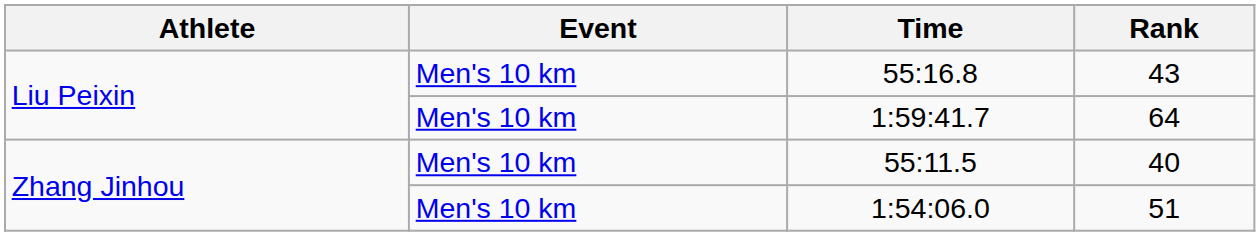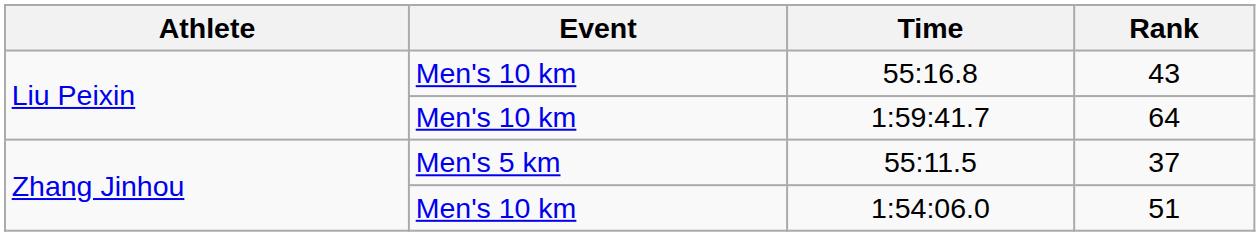 <table class="wikitable" style="text-align:center; font-size:90%; width:50%;">
 <tr>
 <th>Athlete</th>
 <th>Event</th>
 <th>Time</th>
 <th>Rank</th>
 </tr>
 <tr>
 <td align=left rowspan=2><a href='#'>Liu Peixin</a></td>
 <td align=left><a href='#'>Men's 10 km</a></td>
 <td>55:16.8</td>
 <td>43</td>
 </tr>
 <tr>
 <td align=left><a href='#'>Men's 10 km</a></td>
 <td>1:59:41.7</td>
 <td>64</td>
 </tr>
 <tr>
 <td align=left rowspan=2><a href='#'>Zhang Jinhou</a></td>
-<td align=left><a href='#'>Men's 10 km</a></td>
+<td align=left><a href='#'>Men's 5 km</a></td>
 <td>55:11.5</td>
-<td>40</td>
+<td>37</td>
 </tr>
 <tr>
 <td align=left><a href='#'>Men's 10 km</a></td>
 <td>1:54:06.0</td>
 <td>51</td>
 </tr>
 </table>
